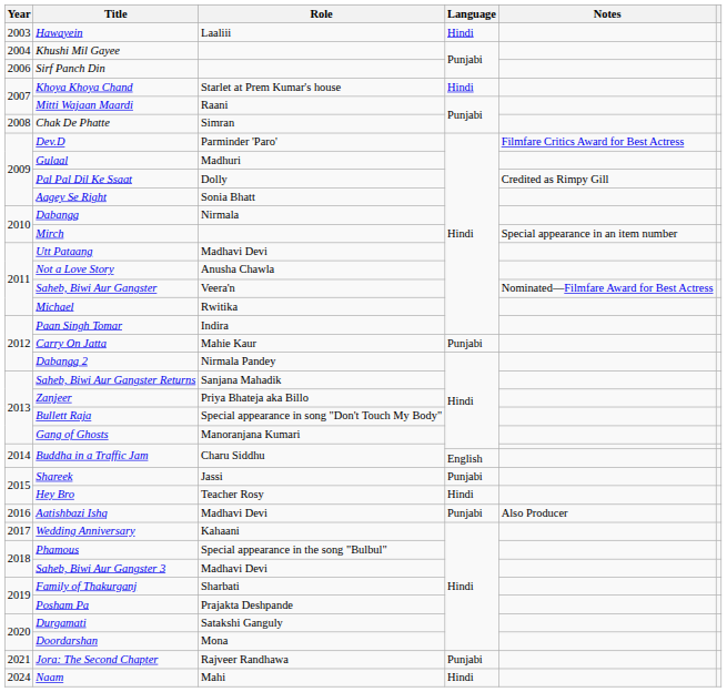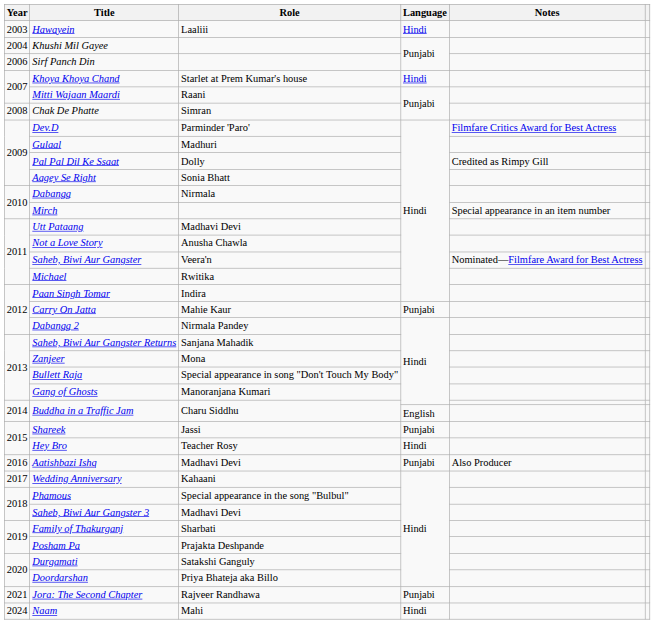 <table class="wikitable sortable">
 <tr style="background:#ccc; text-align:center;">
 <th>Year</th>
 <th>Title</th>
 <th>Role</th>
 <th>Language</th>
 <th>Notes</th>
 <th></th>
 </tr>
 <tr>
 <td>2003</td>
 <td><em><a href='#'>Hawayein</a></em></td>
 <td>Laaliii</td>
 <td><a href='#'>Hindi</a></td>
 <td></td>
 <td></td>
 </tr>
 <tr>
 <td>2004</td>
 <td><em>Khushi Mil Gayee</em></td>
 <td></td>
 <td rowspan="2">Punjabi</td>
 <td></td>
 <td></td>
 </tr>
 <tr>
 <td>2006</td>
 <td><em>Sirf Panch Din</em></td>
 <td></td>
 <td></td>
 <td></td>
 </tr>
 <tr>
 <td rowspan="2">2007</td>
 <td><em><a href='#'>Khoya Khoya Chand</a></em></td>
 <td>Starlet at Prem Kumar's house</td>
 <td><a href='#'>Hindi</a></td>
 <td></td>
 <td></td>
 </tr>
 <tr>
 <td><em><a href='#'>Mitti Wajaan Maardi</a></em></td>
 <td>Raani</td>
 <td rowspan="2">Punjabi</td>
 <td></td>
 <td></td>
 </tr>
 <tr>
 <td>2008</td>
 <td><em>Chak De Phatte</em></td>
 <td>Simran</td>
 <td></td>
 <td></td>
 </tr>
 <tr>
 <td rowspan="4">2009</td>
 <td><em><a href='#'>Dev.D</a></em></td>
 <td>Parminder 'Paro'</td>
 <td rowspan="11">Hindi</td>
 <td><a href='#'>Filmfare Critics Award for Best Actress</a></td>
 <td></td>
 </tr>
 <tr>
 <td><em><a href='#'>Gulaal</a></em></td>
 <td>Madhuri</td>
 <td></td>
 <td></td>
 </tr>
 <tr>
 <td><em><a href='#'>Pal Pal Dil Ke Ssaat</a></em></td>
 <td>Dolly</td>
 <td>Credited as Rimpy Gill</td>
 <td></td>
 </tr>
 <tr>
 <td><em><a href='#'>Aagey Se Right</a></em></td>
 <td>Sonia Bhatt</td>
 <td></td>
 <td></td>
 </tr>
 <tr>
 <td rowspan="2">2010</td>
 <td><em><a href='#'>Dabangg</a></em></td>
 <td>Nirmala</td>
 <td></td>
 <td></td>
 </tr>
 <tr>
 <td><em><a href='#'>Mirch</a></em></td>
 <td></td>
 <td>Special appearance in an item number</td>
 <td></td>
 </tr>
 <tr>
 <td rowspan="4">2011</td>
 <td><em><a href='#'>Utt Pataang</a></em></td>
 <td>Madhavi Devi</td>
 <td></td>
 <td></td>
 </tr>
 <tr>
 <td><em><a href='#'>Not a Love Story</a></em></td>
 <td>Anusha Chawla</td>
 <td></td>
 <td></td>
 </tr>
 <tr>
 <td><em><a href='#'>Saheb, Biwi Aur Gangster</a></em></td>
 <td>Veera'n</td>
 <td>Nominated—<a href='#'>Filmfare Award for Best Actress</a></td>
 <td></td>
 </tr>
 <tr>
 <td><em><a href='#'>Michael</a></em></td>
 <td>Rwitika</td>
 <td></td>
 <td></td>
 </tr>
 <tr>
 <td rowspan="3">2012</td>
 <td><em><a href='#'>Paan Singh Tomar</a></em></td>
 <td>Indira</td>
 <td></td>
 <td></td>
 </tr>
 <tr>
 <td><em><a href='#'>Carry On Jatta</a></em></td>
 <td>Mahie Kaur</td>
 <td>Punjabi</td>
 <td></td>
 <td></td>
 </tr>
 <tr>
 <td><em><a href='#'>Dabangg 2</a></em></td>
 <td>Nirmala Pandey</td>
 <td rowspan="6">Hindi</td>
 <td></td>
 <td></td>
 </tr>
 <tr>
 <td rowspan="4">2013</td>
 <td><em><a href='#'>Saheb, Biwi Aur Gangster Returns</a></em></td>
 <td>Sanjana Mahadik</td>
 <td></td>
 <td></td>
 </tr>
 <tr>
 <td><em><a href='#'>Zanjeer</a></em></td>
-<td>Priya Bhateja aka Billo</td>
+<td>Mona</td>
 <td></td>
 <td></td>
 </tr>
 <tr>
 <td><em><a href='#'>Bullett Raja</a></em></td>
 <td>Special appearance in song "Don't Touch My Body"</td>
 <td></td>
 <td></td>
 </tr>
 <tr>
 <td><em><a href='#'>Gang of Ghosts</a></em></td>
 <td>Manoranjana Kumari</td>
 <td></td>
 <td></td>
 </tr>
 <tr>
 <td rowspan="2">2014</td>
 <td rowspan="2"><em><a href='#'>Buddha in a Traffic Jam</a></em></td>
 <td rowspan="2">Charu Siddhu</td>
 <td></td>
 <td></td>
 </tr>
 <tr>
 <td>English</td>
 <td></td>
 <td></td>
 </tr>
 <tr>
 <td rowspan=2>2015</td>
 <td><em><a href='#'>Shareek</a></em></td>
 <td>Jassi</td>
 <td>Punjabi</td>
 <td></td>
 <td></td>
 </tr>
 <tr>
 <td><em><a href='#'>Hey Bro</a></em></td>
 <td>Teacher Rosy</td>
 <td>Hindi</td>
 <td></td>
 <td></td>
 </tr>
 <tr>
 <td>2016</td>
 <td><em><a href='#'>Aatishbazi Ishq</a></em></td>
 <td>Madhavi Devi</td>
 <td>Punjabi</td>
 <td>Also Producer</td>
 <td></td>
 </tr>
 <tr>
 <td>2017</td>
 <td><em><a href='#'>Wedding Anniversary</a></em></td>
 <td>Kahaani</td>
 <td rowspan="7">Hindi</td>
 <td></td>
 <td></td>
 </tr>
 <tr>
 <td rowspan="2">2018</td>
 <td><em><a href='#'>Phamous</a></em></td>
 <td>Special appearance in the song "Bulbul"</td>
 <td></td>
 <td></td>
 </tr>
 <tr>
 <td><em><a href='#'>Saheb, Biwi Aur Gangster 3</a></em></td>
 <td>Madhavi Devi</td>
 <td></td>
 <td></td>
 </tr>
 <tr>
 <td rowspan="2">2019</td>
 <td><em><a href='#'>Family of Thakurganj</a></em></td>
 <td>Sharbati</td>
 <td></td>
 <td></td>
 </tr>
 <tr>
 <td><em><a href='#'>Posham Pa</a></em></td>
 <td>Prajakta Deshpande</td>
 <td></td>
 <td></td>
 </tr>
 <tr>
 <td rowspan="2">2020</td>
 <td><em><a href='#'>Durgamati</a></em></td>
 <td>Satakshi Ganguly</td>
 <td></td>
 <td></td>
 </tr>
 <tr>
 <td><em><a href='#'>Doordarshan</a></em></td>
-<td>Mona</td>
+<td>Priya Bhateja aka Billo</td>
 <td></td>
 <td></td>
 </tr>
 <tr>
 <td>2021</td>
 <td><em><a href='#'>Jora: The Second Chapter</a></em></td>
 <td>Rajveer Randhawa</td>
 <td>Punjabi</td>
 <td></td>
 <td></td>
 </tr>
 <tr>
 <td>2024</td>
 <td><em><a href='#'>Naam</a></em></td>
 <td>Mahi</td>
 <td>Hindi</td>
 <td></td>
 <td></td>
 </tr>
 </table>
